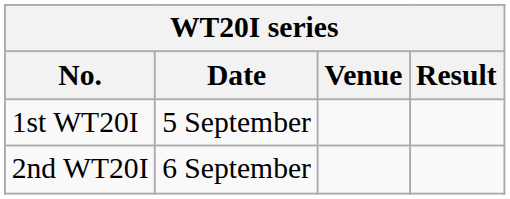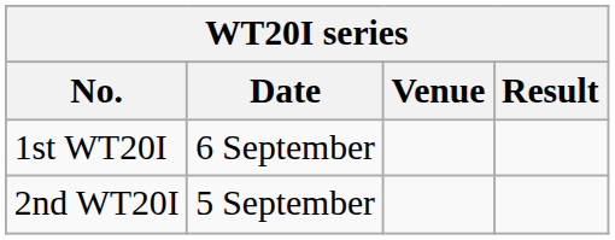 <table class="wikitable">
 <tr>
 <th colspan="5">WT20I series</th>
 </tr>
 <tr>
 <th>No.</th>
 <th>Date</th>
 <th>Venue</th>
 <th>Result</th>
 </tr>
 <tr>
 <td>1st WT20I</td>
-<td>5 September</td>
+<td>6 September</td>
 <td></td>
 <td></td>
 </tr>
 <tr>
 <td>2nd WT20I</td>
-<td>6 September</td>
+<td>5 September</td>
 <td></td>
 <td></td>
 </tr>
 </table>
